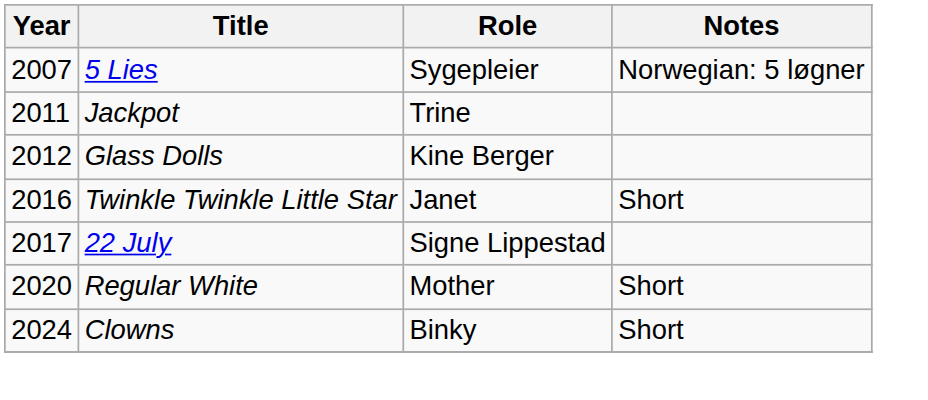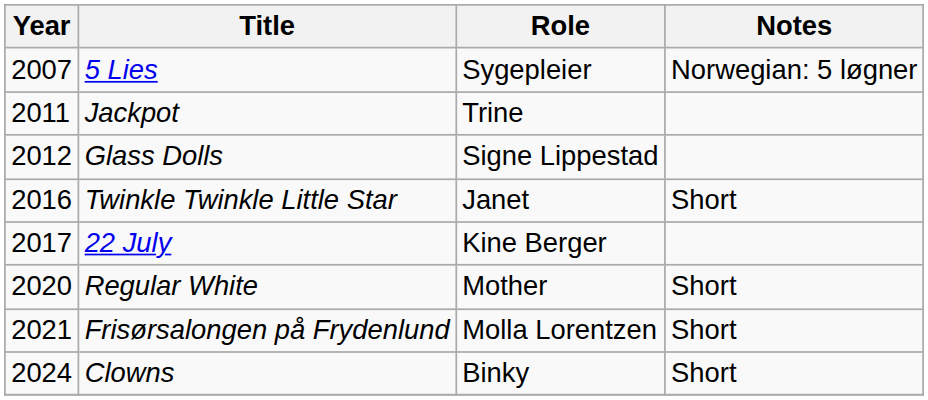 <table class="wikitable">
 <tr>
 <th>Year</th>
 <th>Title</th>
 <th>Role</th>
 <th>Notes</th>
 </tr>
 <tr>
 <td>2007</td>
 <td><em><a href='#'>5 Lies</a></em></td>
 <td>Sygepleier</td>
 <td>Norwegian: 5 løgner</td>
 </tr>
 <tr>
 <td>2011</td>
 <td><em>Jackpot</em></td>
 <td>Trine</td>
 <td></td>
 </tr>
 <tr>
 <td>2012</td>
 <td><em>Glass Dolls</em></td>
-<td>Kine Berger</td>
+<td>Signe Lippestad</td>
 <td></td>
 </tr>
 <tr>
 <td>2016</td>
 <td><em>Twinkle Twinkle Little Star</em></td>
 <td>Janet</td>
 <td>Short</td>
 </tr>
 <tr>
 <td>2017</td>
 <td><em><a href='#'>22 July</a></em></td>
-<td>Signe Lippestad</td>
+<td>Kine Berger</td>
 <td></td>
 </tr>
 <tr>
 <td>2020</td>
 <td><em>Regular White</em></td>
 <td>Mother</td>
+<td>Short</td>
+</tr>
+<tr>
+<td>2021</td>
+<td><em>Frisørsalongen på Frydenlund</em></td>
+<td>Molla Lorentzen</td>
 <td>Short</td>
 </tr>
 <tr>
 <td>2024</td>
 <td><em>Clowns</em></td>
 <td>Binky</td>
 <td>Short</td>
 </tr>
 <tr>
 </tr>
 </table>
